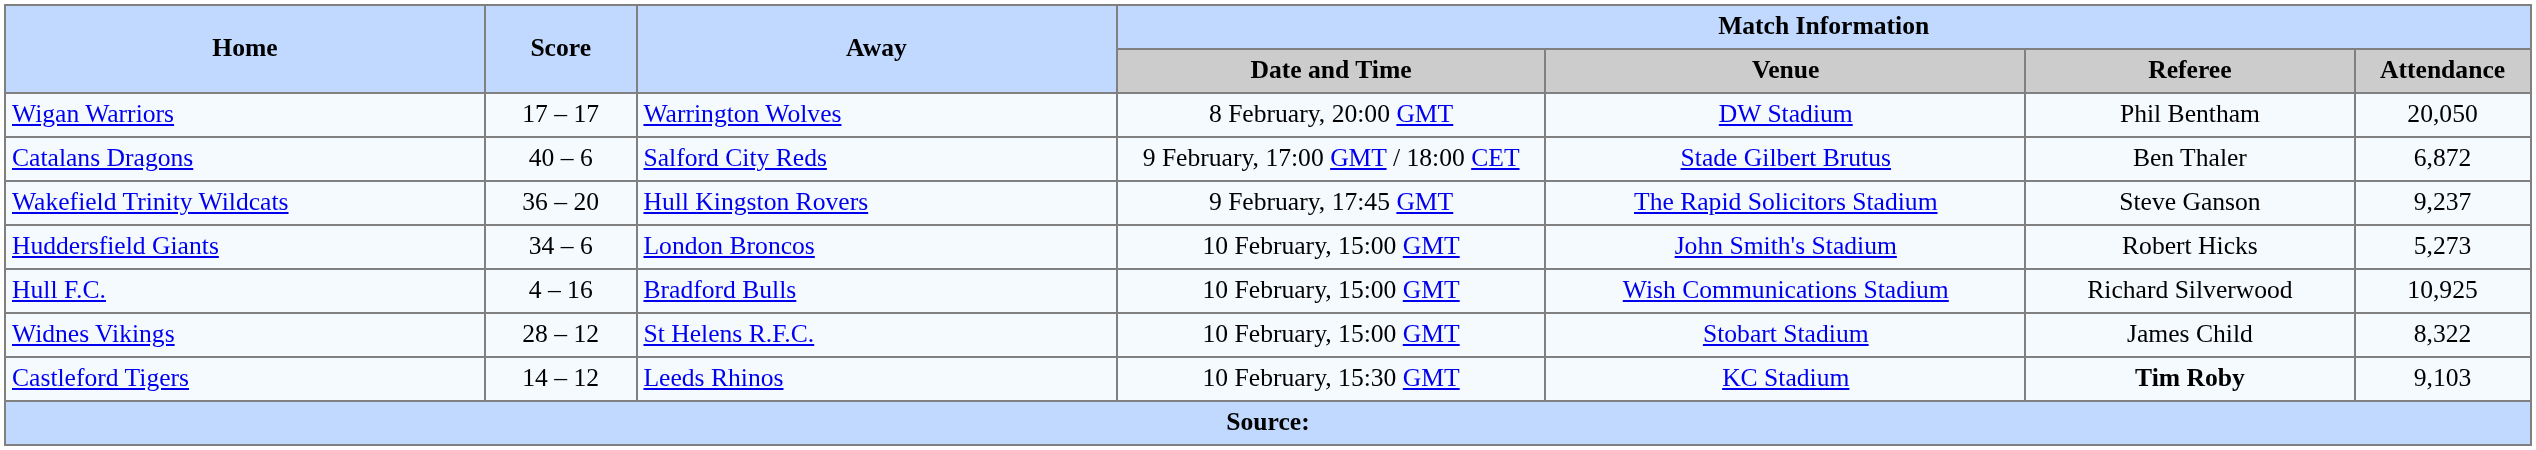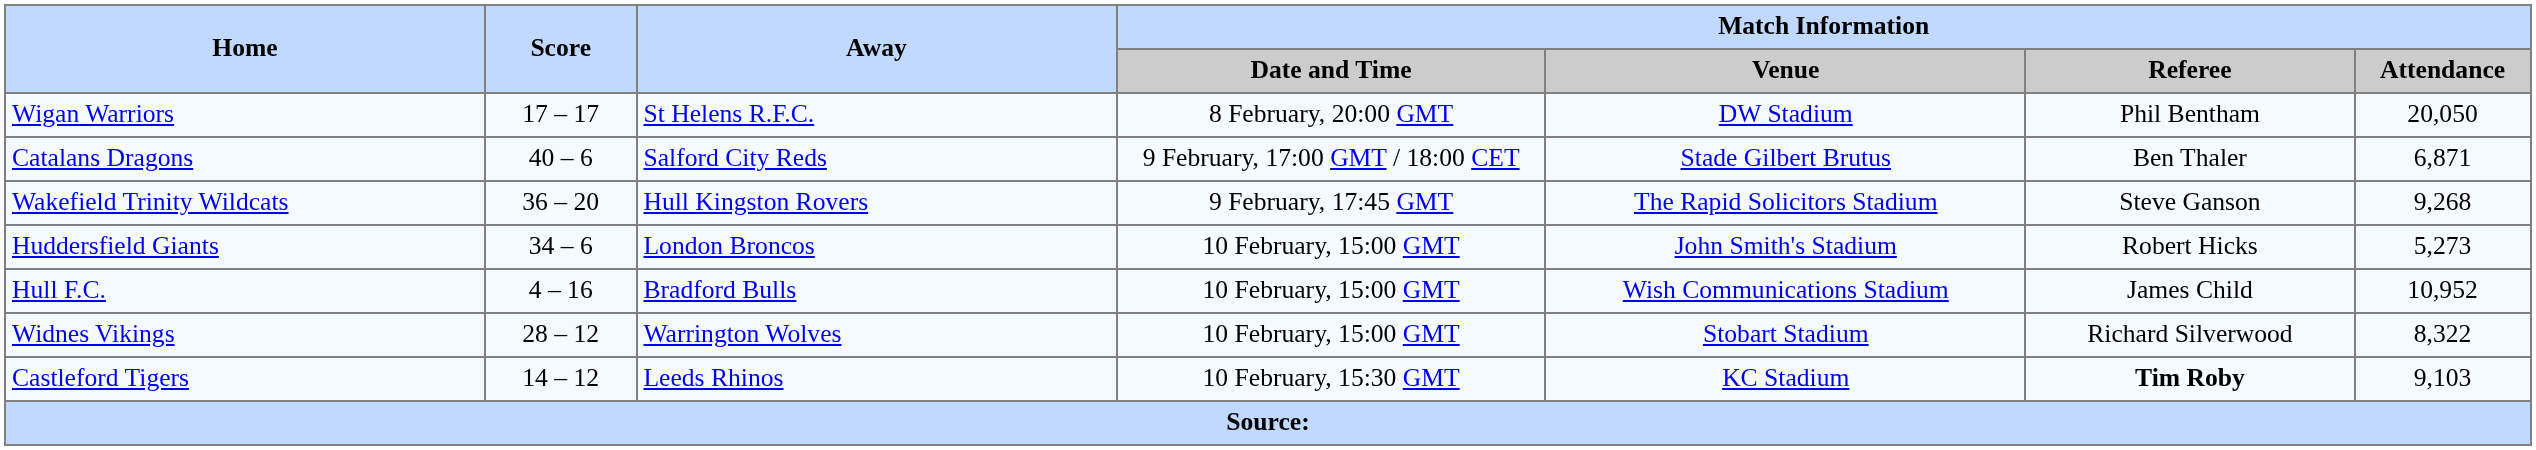 <table border=1 style="border-collapse:collapse; font-size:80%; text-align:center;" cellpadding=3 cellspacing=0 width=100%>
 <tr bgcolor=#C1D8FF>
 <th rowspan=2 width=19%>Home</th>
 <th rowspan=2 width=6%>Score</th>
 <th rowspan=2 width=19%>Away</th>
 <th colspan=6>Match Information</th>
 </tr>
 <tr bgcolor=#CCCCCC>
 <th width=17%>Date and Time</th>
 <th width=19%>Venue</th>
 <th width=13%>Referee</th>
 <th width=7%>Attendance</th>
 </tr>
 <tr bgcolor=#F5FAFF>
 <td align=left> <a href='#'>Wigan Warriors</a></td>
 <td>17 – 17</td>
-<td align=left> <a href='#'>Warrington Wolves</a></td>
+<td align=left> <a href='#'>St Helens R.F.C.</a></td>
 <td>8 February, 20:00 <a href='#'>GMT</a></td>
 <td><a href='#'>DW Stadium</a></td>
 <td>Phil Bentham</td>
 <td>20,050</td>
 </tr>
 <tr bgcolor=#F5FAFF>
 <td align=left> <a href='#'>Catalans Dragons</a></td>
 <td>40 – 6</td>
 <td align=left> <a href='#'>Salford City Reds</a></td>
 <td>9 February, 17:00 <a href='#'>GMT</a> / 18:00 <a href='#'>CET</a></td>
 <td><a href='#'>Stade Gilbert Brutus</a></td>
 <td>Ben Thaler</td>
-<td>6,872</td>
+<td>6,871</td>
 </tr>
 <tr bgcolor=#F5FAFF>
 <td align=left> <a href='#'>Wakefield Trinity Wildcats</a></td>
 <td>36 – 20</td>
 <td align=left> <a href='#'>Hull Kingston Rovers</a></td>
 <td>9 February, 17:45 <a href='#'>GMT</a></td>
 <td><a href='#'>The Rapid Solicitors Stadium</a></td>
 <td>Steve Ganson</td>
-<td>9,237</td>
+<td>9,268</td>
 </tr>
 <tr bgcolor=#F5FAFF>
 <td align=left> <a href='#'>Huddersfield Giants</a></td>
 <td>34 – 6</td>
 <td align=left> <a href='#'>London Broncos</a></td>
 <td>10 February, 15:00 <a href='#'>GMT</a></td>
 <td><a href='#'>John Smith's Stadium</a></td>
 <td>Robert Hicks</td>
 <td>5,273</td>
 </tr>
 <tr bgcolor=#F5FAFF>
 <td align=left> <a href='#'>Hull F.C.</a></td>
 <td>4 – 16</td>
 <td align=left> <a href='#'>Bradford Bulls</a></td>
 <td>10 February, 15:00 <a href='#'>GMT</a></td>
 <td><a href='#'>Wish Communications Stadium</a></td>
-<td>Richard Silverwood</td>
-<td>10,925</td>
+<td>James Child</td>
+<td>10,952</td>
 </tr>
 <tr bgcolor=#F5FAFF>
 <td align=left> <a href='#'>Widnes Vikings</a></td>
 <td>28 – 12</td>
-<td align=left> <a href='#'>St Helens R.F.C.</a></td>
+<td align=left> <a href='#'>Warrington Wolves</a></td>
 <td>10 February, 15:00 <a href='#'>GMT</a></td>
 <td><a href='#'>Stobart Stadium</a></td>
-<td>James Child</td>
+<td>Richard Silverwood</td>
 <td>8,322</td>
 </tr>
 <tr bgcolor=#F5FAFF>
 <td align=left> <a href='#'>Castleford Tigers</a></td>
 <td>14 – 12</td>
 <td align=left> <a href='#'>Leeds Rhinos</a></td>
 <td>10 February, 15:30 <a href='#'>GMT</a></td>
 <td><a href='#'>KC Stadium</a></td>
 <td><strong>Tim Roby</strong></td>
 <td>9,103</td>
 </tr>
 <tr bgcolor=#C1D8FF>
 <th colspan=12>Source:</th>
 </tr>
 </table>
